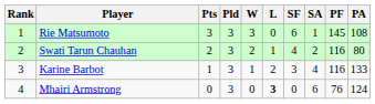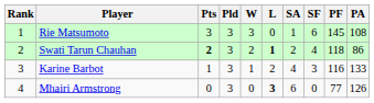 <table class=wikitable style="text-align:center; font-size:90%">
 <tr>
 <th width="20">Rank</th>
 <th width="200">Player</th>
 <th width="20">Pts</th>
 <th width="20">Pld</th>
 <th width="20">W</th>
 <th width="20">L</th>
+<th width="20">SA</th>
 <th width="20">SF</th>
-<th width="20">SA</th>
 <th width="20">PF</th>
 <th width="20">PA</th>
 </tr>
 <tr bgcolor="#ccffcc">
 <td>1</td>
 <td style="text-align:left"> <a href='#'>Rie Matsumoto</a></td>
 <td>3</td>
 <td>3</td>
 <td>3</td>
 <td>0</td>
+<td>1</td>
 <td>6</td>
-<td>1</td>
 <td>145</td>
 <td>108</td>
 </tr>
 <tr bgcolor="#ccffcc">
 <td>2</td>
 <td style="text-align:left"> <a href='#'>Swati Tarun Chauhan</a></td>
-<td>2</td>
+<td><strong>2</strong></td>
 <td>3</td>
 <td>2</td>
-<td>1</td>
+<td><strong>1</strong></td>
+<td>2</td>
 <td>4</td>
-<td>2</td>
-<td>116</td>
-<td>80</td>
+<td>118</td>
+<td>86</td>
 </tr>
 <tr>
 <td>3</td>
 <td style="text-align:left"> <a href='#'>Karine Barbot</a></td>
 <td>1</td>
 <td>3</td>
 <td>1</td>
 <td>2</td>
+<td>4</td>
 <td>3</td>
-<td>4</td>
 <td>116</td>
 <td>133</td>
 </tr>
 <tr>
 <td>4</td>
 <td style="text-align:left"> <a href='#'>Mhairi Armstrong</a></td>
 <td>0</td>
 <td>3</td>
 <td>0</td>
 <td><strong>3</strong></td>
+<td>6</td>
 <td>0</td>
-<td>6</td>
-<td>76</td>
-<td>124</td>
+<td>77</td>
+<td>126</td>
 </tr>
 </table>
